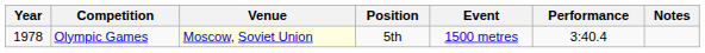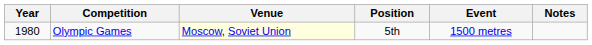 <table class="wikitable" width=60% style="font-size:90%; text-align:center;">
 <tr>
 <th>Year</th>
 <th>Competition</th>
 <th>Venue</th>
 <th>Position</th>
 <th>Event</th>
-<th>Performance</th>
 <th>Notes</th>
 </tr>
 <tr>
-<td>1978</td>
+<td>1980</td>
 <td align=left><a href='#'>Olympic Games</a></td>
 <td align=left style="background: lightyellow;"> <a href='#'>Moscow</a>, <a href='#'>Soviet Union</a></td>
 <td>5th</td>
 <td><a href='#'>1500 metres</a></td>
-<td>3:40.4</td>
 <td></td>
 </tr>
 </table>
